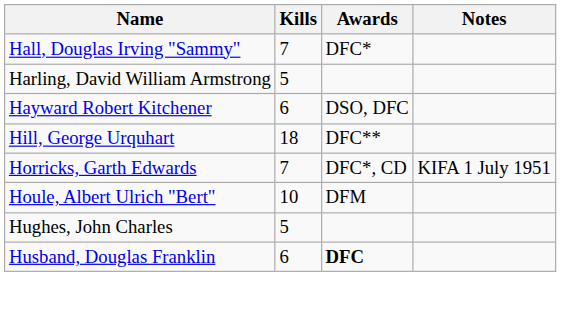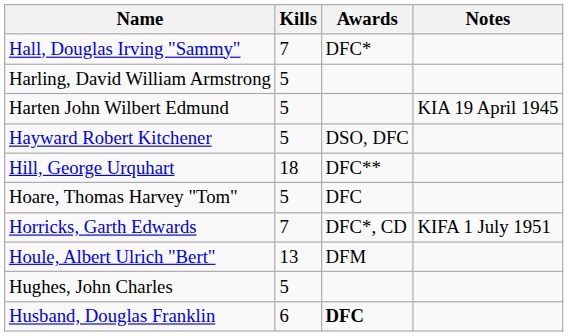 <table class=wikitable>
 <tr>
 <th>Name</th>
 <th>Kills</th>
 <th>Awards</th>
 <th>Notes</th>
 </tr>
 <tr>
 <td><a href='#'>Hall, Douglas Irving "Sammy"</a></td>
 <td>7</td>
 <td>DFC*</td>
 <td></td>
 </tr>
 <tr>
 <td>Harling, David William Armstrong</td>
 <td>5</td>
 <td></td>
 <td></td>
 </tr>
 <tr>
+<td>Harten John Wilbert Edmund</td>
+<td>5</td>
+<td></td>
+<td>KIA 19 April 1945</td>
+</tr>
+<tr>
 <td><a href='#'>Hayward Robert Kitchener</a></td>
-<td>6</td>
+<td>5</td>
 <td>DSO, DFC</td>
 <td></td>
 </tr>
 <tr>
 <td><a href='#'>Hill, George Urquhart</a></td>
 <td>18</td>
 <td>DFC**</td>
 <td></td>
 </tr>
 <tr>
+<td>Hoare, Thomas Harvey "Tom"</td>
+<td>5</td>
+<td>DFC</td>
+<td></td>
+</tr>
+<tr>
 <td><a href='#'>Horricks, Garth Edwards</a></td>
 <td>7</td>
 <td>DFC*, CD</td>
 <td>KIFA 1 July 1951</td>
 </tr>
 <tr>
 <td><a href='#'>Houle, Albert Ulrich "Bert"</a></td>
-<td>10</td>
+<td>13</td>
 <td>DFM</td>
 <td></td>
 </tr>
 <tr>
 <td>Hughes, John Charles</td>
 <td>5</td>
 <td></td>
 <td></td>
 </tr>
 <tr>
 <td><a href='#'>Husband, Douglas Franklin</a></td>
 <td>6</td>
 <td><strong>DFC</strong></td>
 <td></td>
 </tr>
 </table>
